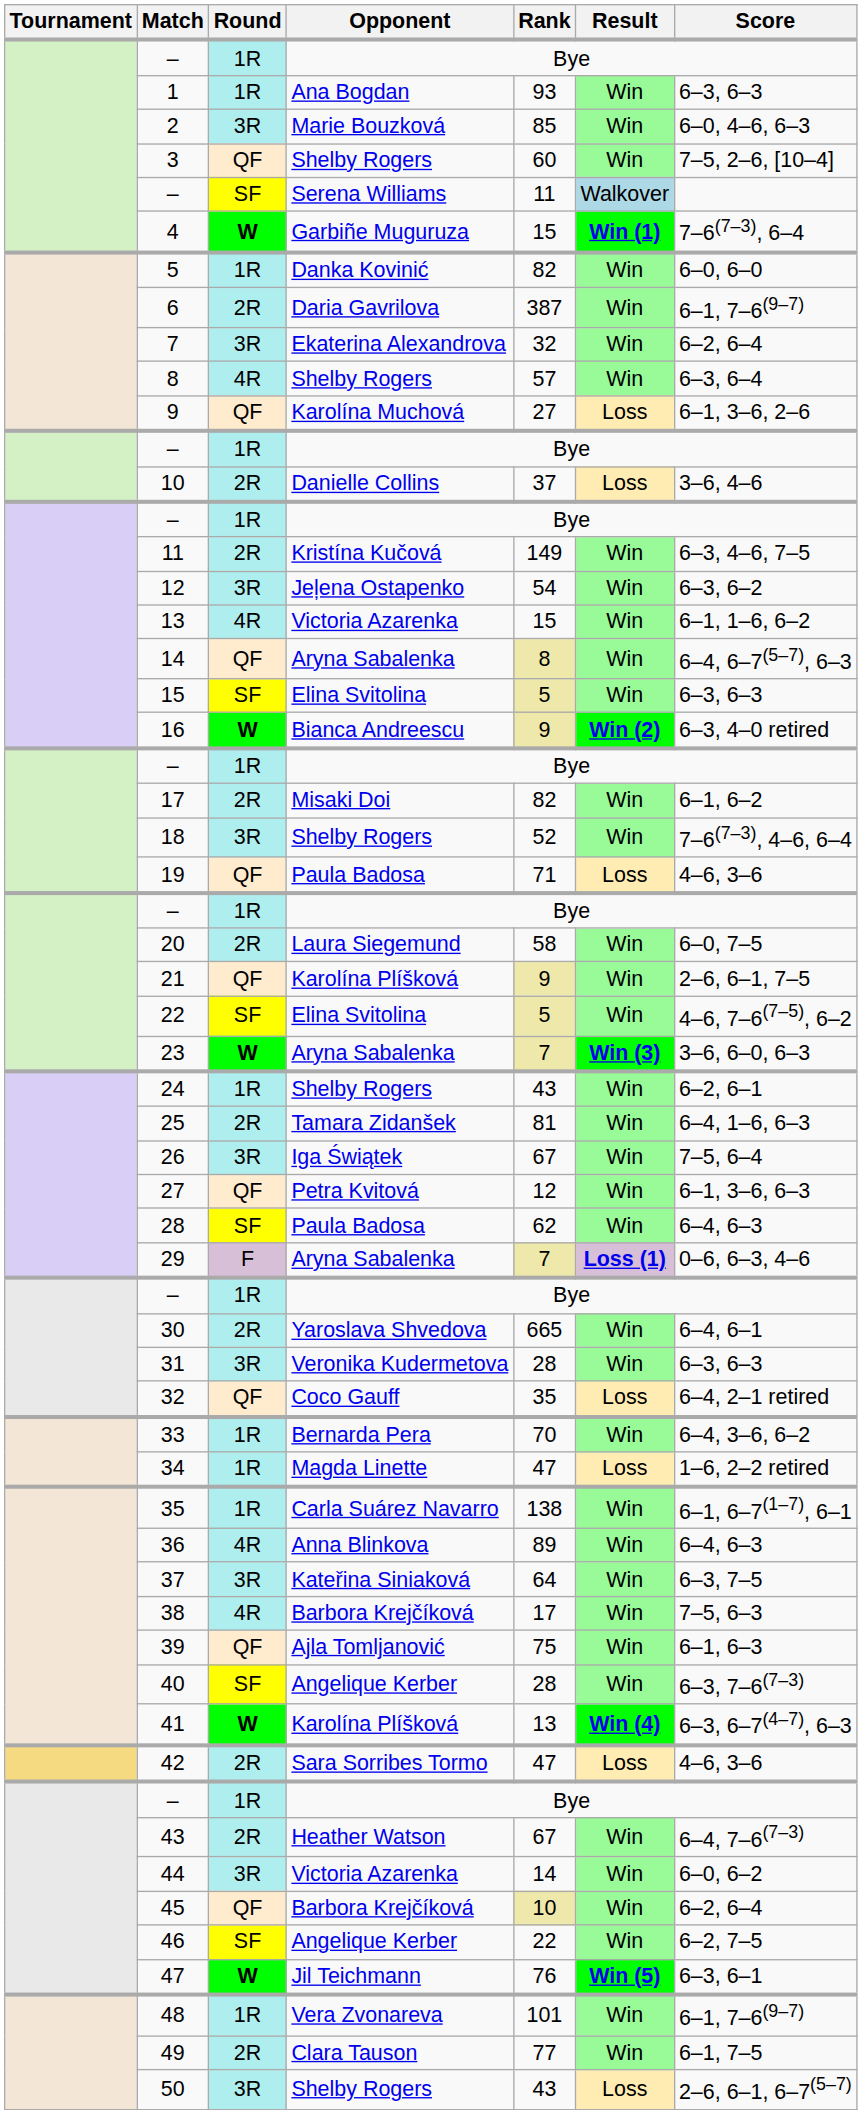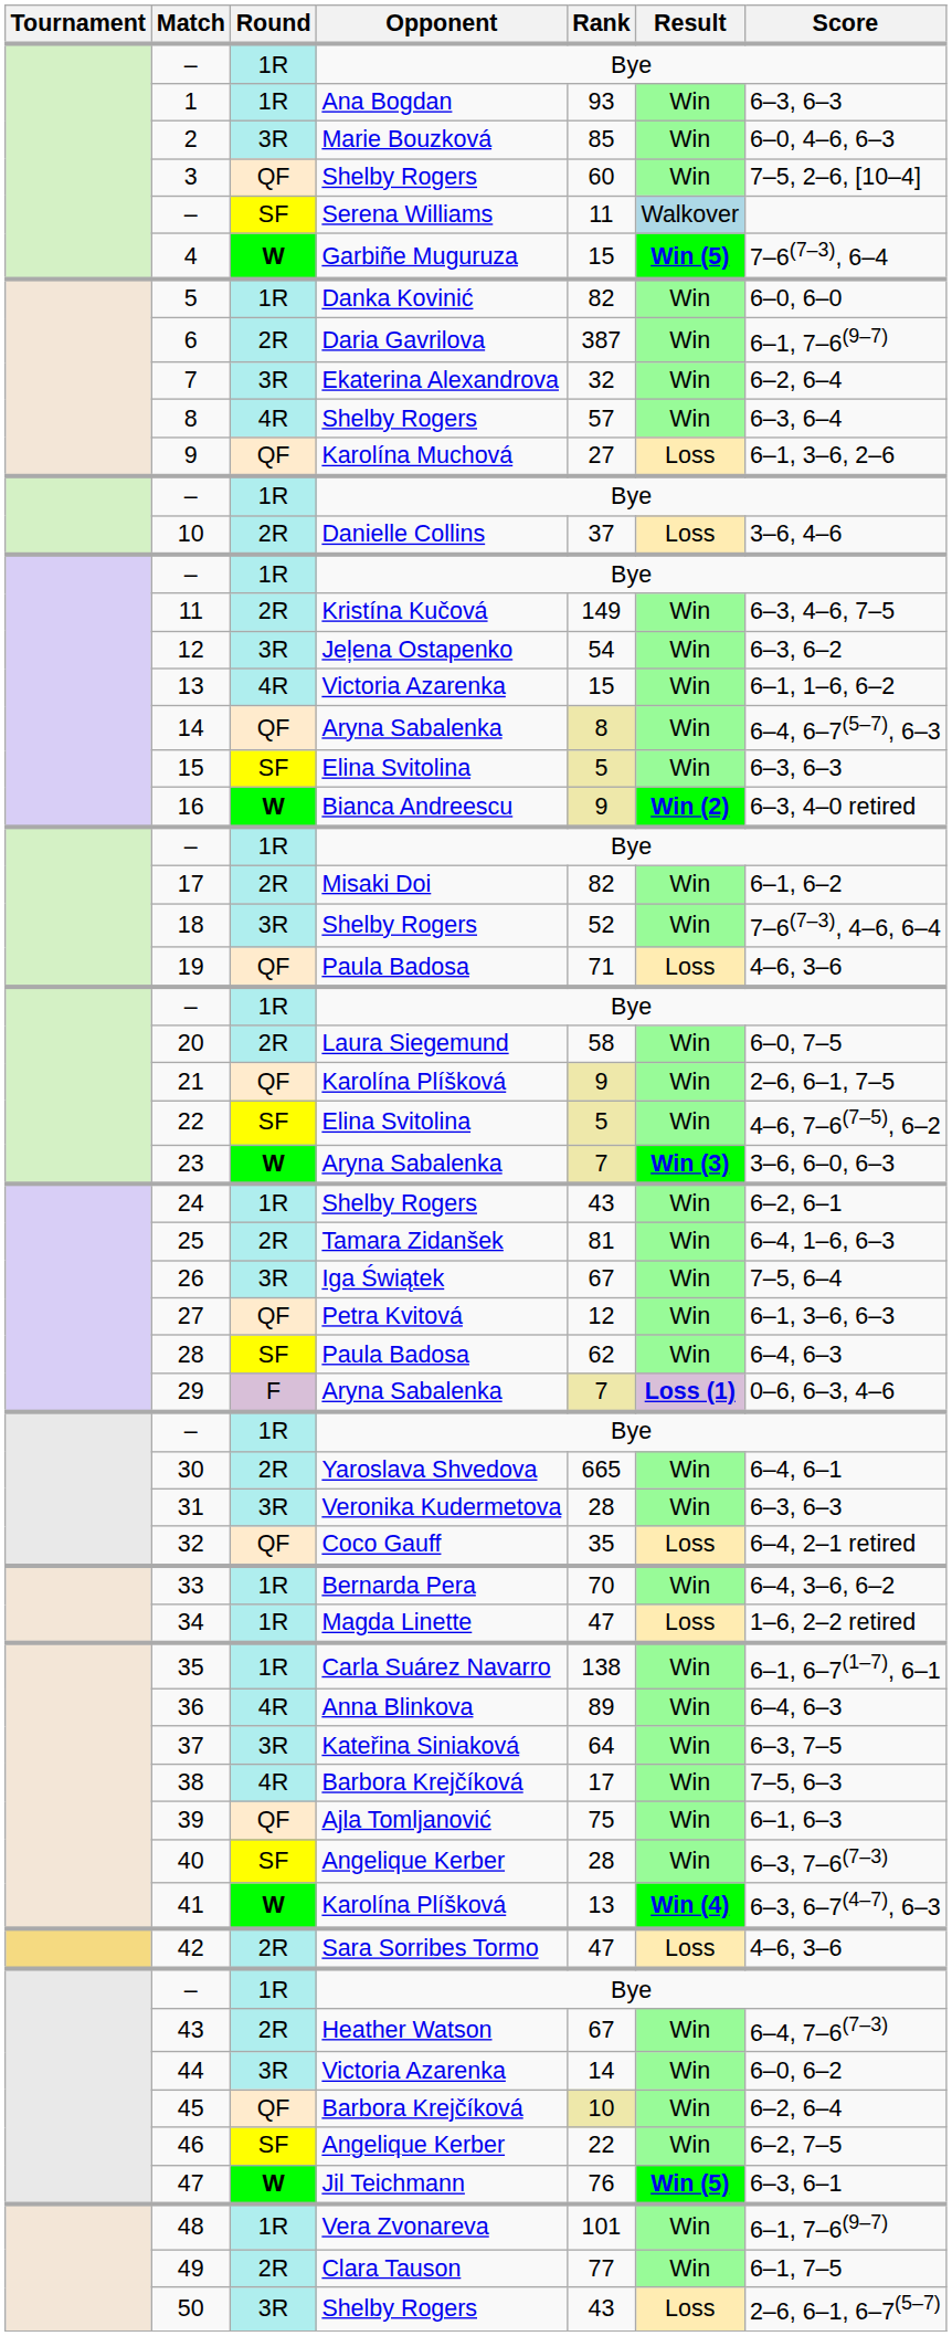 <table class="wikitable">
 <tr>
 <th>Tournament</th>
 <th>Match</th>
 <th>Round</th>
 <th>Opponent</th>
 <th>Rank</th>
 <th>Result</th>
 <th>Score</th>
 </tr>
 <tr style="border-top:3px solid #aaaaaa">
 <td rowspan="6" style="background:#d4f1c5; text-align:left"></td>
 <td style="text-align:center">–</td>
 <td style="text-align:center; background:#afeeee">1R</td>
 <td colspan="4" style="text-align:center">Bye</td>
 </tr>
 <tr>
 <td style="text-align:center">1</td>
 <td style="text-align:center; background:#afeeee">1R</td>
 <td> <a href='#'>Ana Bogdan</a></td>
 <td style="text-align:center">93</td>
 <td style="text-align:center; background:#98fb98">Win</td>
 <td>6–3, 6–3</td>
 </tr>
 <tr>
 <td style="text-align:center">2</td>
 <td style="text-align:center; background:#afeeee">3R</td>
 <td> <a href='#'>Marie Bouzková</a> </td>
 <td style="text-align:center">85</td>
 <td style="text-align:center; background:#98fb98">Win</td>
 <td>6–0, 4–6, 6–3</td>
 </tr>
 <tr>
 <td style="text-align:center">3</td>
 <td style="text-align:center; background:#ffebcd">QF</td>
 <td> <a href='#'>Shelby Rogers</a></td>
 <td style="text-align:center">60</td>
 <td style="text-align:center; background:#98fb98">Win</td>
 <td>7–5, 2–6, [10–4]</td>
 </tr>
 <tr>
 <td style="text-align:center">–</td>
 <td style="text-align:center; background:yellow">SF</td>
 <td> <a href='#'>Serena Williams</a> </td>
 <td style="text-align:center">11</td>
 <td style="text-align:center; background:lightblue">Walkover</td>
 <td></td>
 </tr>
 <tr>
 <td style="text-align:center">4</td>
 <td style="text-align:center; background:lime"><strong>W</strong></td>
 <td> <a href='#'>Garbiñe Muguruza</a> </td>
 <td style="text-align:center">15</td>
-<td style="text-align:center; background:lime"><strong><a href='#'>Win (1)</a></strong></td>
+<td style="text-align:center; background:lime"><strong><a href='#'>Win (5)</a></strong></td>
 <td>7–6<sup>(7–3)</sup>, 6–4</td>
 </tr>
 <tr style="border-top:3px solid #aaaaaa">
 <td rowspan="5" style="background:#f3e6d7; text-align:left"></td>
 <td style="text-align:center">5</td>
 <td style="text-align:center; background:#afeeee">1R</td>
 <td> <a href='#'>Danka Kovinić</a></td>
 <td style="text-align:center">82</td>
 <td style="text-align:center; background:#98fb98">Win</td>
 <td>6–0, 6–0</td>
 </tr>
 <tr>
 <td style="text-align:center">6</td>
 <td style="text-align:center; background:#afeeee">2R</td>
 <td> <a href='#'>Daria Gavrilova</a> </td>
 <td style="text-align:center">387</td>
 <td style="text-align:center; background:#98fb98">Win</td>
 <td>6–1, 7–6<sup>(9–7)</sup></td>
 </tr>
 <tr>
 <td style="text-align:center">7</td>
 <td style="text-align:center; background:#afeeee">3R</td>
 <td> <a href='#'>Ekaterina Alexandrova</a> </td>
 <td style="text-align:center">32</td>
 <td style="text-align:center; background:#98fb98">Win</td>
 <td>6–2, 6–4</td>
 </tr>
 <tr>
 <td style="text-align:center">8</td>
 <td style="text-align:center; background:#afeeee">4R</td>
 <td> <a href='#'>Shelby Rogers</a></td>
 <td style="text-align:center">57</td>
 <td style="text-align:center; background:#98fb98">Win</td>
 <td>6–3, 6–4</td>
 </tr>
 <tr>
 <td style="text-align:center">9</td>
 <td style="text-align:center; background:#ffebcd">QF</td>
 <td> <a href='#'>Karolína Muchová</a> </td>
 <td style="text-align:center">27</td>
 <td style="text-align:center; background:#ffecb2">Loss</td>
 <td>6–1, 3–6, 2–6</td>
 </tr>
 <tr style="border-top:3px solid #aaaaaa">
 <td rowspan="2" style="background:#d4f1c5; text-align:left"></td>
 <td style="text-align:center">–</td>
 <td style="text-align:center; background:#afeeee">1R</td>
 <td colspan="4" style="text-align:center">Bye</td>
 </tr>
 <tr>
 <td style="text-align:center">10</td>
 <td style="text-align:center; background:#afeeee">2R</td>
 <td> <a href='#'>Danielle Collins</a></td>
 <td style="text-align:center">37</td>
 <td style="text-align:center; background:#ffecb2">Loss</td>
 <td>3–6, 4–6</td>
 </tr>
 <tr style="border-top:3px solid #aaaaaa">
 <td rowspan="7" style="background:#d8cef6; text-align:left"></td>
 <td style="text-align:center">–</td>
 <td style="text-align:center; background:#afeeee">1R</td>
 <td colspan="4" style="text-align:center">Bye</td>
 </tr>
 <tr>
 <td style="text-align:center">11</td>
 <td style="text-align:center; background:#afeeee">2R</td>
 <td> <a href='#'>Kristína Kučová</a></td>
 <td style="text-align:center">149</td>
 <td style="text-align:center; background:#98fb98">Win</td>
 <td>6–3, 4–6, 7–5</td>
 </tr>
 <tr>
 <td style="text-align:center">12</td>
 <td style="text-align:center; background:#afeeee">3R</td>
 <td> <a href='#'>Jeļena Ostapenko</a></td>
 <td style="text-align:center">54</td>
 <td style="text-align:center; background:#98fb98">Win</td>
 <td>6–3, 6–2</td>
 </tr>
 <tr>
 <td style="text-align:center">13</td>
 <td style="text-align:center; background:#afeeee">4R</td>
 <td> <a href='#'>Victoria Azarenka</a> </td>
 <td style="text-align:center">15</td>
 <td style="text-align:center; background:#98fb98">Win</td>
 <td>6–1, 1–6, 6–2</td>
 </tr>
 <tr>
 <td style="text-align:center">14</td>
 <td style="text-align:center; background:#ffebcd">QF</td>
 <td> <a href='#'>Aryna Sabalenka</a> </td>
 <td style="text-align:center; background:#eee8aa">8</td>
 <td style="text-align:center; background:#98fb98">Win</td>
 <td>6–4, 6–7<sup>(5–7)</sup>, 6–3</td>
 </tr>
 <tr>
 <td style="text-align:center">15</td>
 <td style="text-align:center; background:yellow">SF</td>
 <td> <a href='#'>Elina Svitolina</a> </td>
 <td style="text-align:center; background:#eee8aa">5</td>
 <td style="text-align:center; background:#98fb98">Win</td>
 <td>6–3, 6–3</td>
 </tr>
 <tr>
 <td style="text-align:center">16</td>
 <td style="text-align:center; background:lime"><strong>W</strong></td>
 <td> <a href='#'>Bianca Andreescu</a> </td>
 <td style="text-align:center; background:#eee8aa">9</td>
 <td style="text-align:center; background:lime"><strong><a href='#'>Win (2)</a></strong></td>
 <td>6–3, 4–0 retired</td>
 </tr>
 <tr style="border-top:3px solid #aaaaaa">
 <td rowspan="4" style="background:#d4f1c5; text-align:left"></td>
 <td style="text-align:center">–</td>
 <td style="text-align:center; background:#afeeee">1R</td>
 <td colspan="4" style="text-align:center">Bye</td>
 </tr>
 <tr>
 <td style="text-align:center">17</td>
 <td style="text-align:center; background:#afeeee">2R</td>
 <td> <a href='#'>Misaki Doi</a></td>
 <td style="text-align:center">82</td>
 <td style="text-align:center; background:#98fb98">Win</td>
 <td>6–1, 6–2</td>
 </tr>
 <tr>
 <td style="text-align:center">18</td>
 <td style="text-align:center; background:#afeeee">3R</td>
 <td> <a href='#'>Shelby Rogers</a></td>
 <td style="text-align:center">52</td>
 <td style="text-align:center; background:#98fb98">Win</td>
 <td>7–6<sup>(7–3)</sup>, 4–6, 6–4</td>
 </tr>
 <tr>
 <td style="text-align:center">19</td>
 <td style="text-align:center; background:#ffebcd">QF</td>
 <td> <a href='#'>Paula Badosa</a></td>
 <td style="text-align:center">71</td>
 <td style="text-align:center; background:#ffecb2">Loss</td>
 <td>4–6, 3–6</td>
 </tr>
 <tr style="border-top:3px solid #aaaaaa">
 <td rowspan="5" style="background:#d4f1c5; text-align:left"></td>
 <td style="text-align:center">–</td>
 <td style="text-align:center; background:#afeeee">1R</td>
 <td colspan="4" style="text-align:center">Bye</td>
 </tr>
 <tr>
 <td style="text-align:center">20</td>
 <td style="text-align:center; background:#afeeee">2R</td>
 <td> <a href='#'>Laura Siegemund</a></td>
 <td style="text-align:center">58</td>
 <td style="text-align:center; background:#98fb98">Win</td>
 <td>6–0, 7–5</td>
 </tr>
 <tr>
 <td style="text-align:center">21</td>
 <td style="text-align:center; background:#ffebcd">QF</td>
 <td> <a href='#'>Karolína Plíšková</a> </td>
 <td style="text-align:center; background:#eee8aa">9</td>
 <td style="text-align:center; background:#98fb98">Win</td>
 <td>2–6, 6–1, 7–5</td>
 </tr>
 <tr>
 <td style="text-align:center">22</td>
 <td style="text-align:center; background:yellow">SF</td>
 <td> <a href='#'>Elina Svitolina</a> </td>
 <td style="text-align:center; background:#eee8aa">5</td>
 <td style="text-align:center; background:#98fb98">Win</td>
 <td>4–6, 7–6<sup>(7–5)</sup>, 6–2</td>
 </tr>
 <tr>
 <td style="text-align:center">23</td>
 <td style="text-align:center; background:lime"><strong>W</strong></td>
 <td> <a href='#'>Aryna Sabalenka</a> </td>
 <td style="text-align:center; background:#eee8aa">7</td>
 <td style="text-align:center; background:lime"><strong><a href='#'>Win (3)</a></strong></td>
 <td>3–6, 6–0, 6–3</td>
 </tr>
 <tr style="border-top:3px solid #aaaaaa">
 <td rowspan="6" style="background:#d8cef6; text-align:left"></td>
 <td style="text-align:center">24</td>
 <td style="text-align:center; background:#afeeee">1R</td>
 <td> <a href='#'>Shelby Rogers</a></td>
 <td style="text-align:center">43</td>
 <td style="text-align:center; background:#98fb98">Win</td>
 <td>6–2, 6–1</td>
 </tr>
 <tr>
 <td style="text-align:center">25</td>
 <td style="text-align:center; background:#afeeee">2R</td>
 <td> <a href='#'>Tamara Zidanšek</a></td>
 <td style="text-align:center">81</td>
 <td style="text-align:center; background:#98fb98">Win</td>
 <td>6–4, 1–6, 6–3</td>
 </tr>
 <tr>
 <td style="text-align:center">26</td>
 <td style="text-align:center; background:#afeeee">3R</td>
 <td> <a href='#'>Iga Świątek</a> </td>
 <td style="text-align:center">67</td>
 <td style="text-align:center; background:#98fb98">Win</td>
 <td>7–5, 6–4</td>
 </tr>
 <tr>
 <td style="text-align:center">27</td>
 <td style="text-align:center; background:#ffebcd">QF</td>
 <td> <a href='#'>Petra Kvitová</a> </td>
 <td style="text-align:center">12</td>
 <td style="text-align:center; background:#98fb98">Win</td>
 <td>6–1, 3–6, 6–3</td>
 </tr>
 <tr>
 <td style="text-align:center">28</td>
 <td style="text-align:center; background:yellow">SF</td>
 <td> <a href='#'>Paula Badosa</a> </td>
 <td style="text-align:center">62</td>
 <td style="text-align:center; background:#98fb98">Win</td>
 <td>6–4, 6–3</td>
 </tr>
 <tr>
 <td style="text-align:center">29</td>
 <td style="text-align:center; background:thistle">F</td>
 <td> <a href='#'>Aryna Sabalenka</a> </td>
 <td style="text-align:center; background:#eee8aa">7</td>
 <td style="text-align:center; background:thistle"><strong><a href='#'>Loss (1)</a></strong></td>
 <td>0–6, 6–3, 4–6</td>
 </tr>
 <tr style="border-top:3px solid #aaaaaa">
 <td rowspan="4" style="background:#e9e9e9; text-align:left"></td>
 <td style="text-align:center">–</td>
 <td style="text-align:center; background:#afeeee">1R</td>
 <td colspan="4" style="text-align:center">Bye</td>
 </tr>
 <tr>
 <td style="text-align:center">30</td>
 <td style="text-align:center; background:#afeeee">2R</td>
 <td> <a href='#'>Yaroslava Shvedova</a> </td>
 <td style="text-align:center">665</td>
 <td style="text-align:center; background:#98fb98">Win</td>
 <td>6–4, 6–1</td>
 </tr>
 <tr>
 <td style="text-align:center">31</td>
 <td style="text-align:center; background:#afeeee">3R</td>
 <td> <a href='#'>Veronika Kudermetova</a></td>
 <td style="text-align:center">28</td>
 <td style="text-align:center; background:#98fb98">Win</td>
 <td>6–3, 6–3</td>
 </tr>
 <tr>
 <td style="text-align:center">32</td>
 <td style="text-align:center; background:#ffebcd">QF</td>
 <td> <a href='#'>Coco Gauff</a> </td>
 <td style="text-align:center">35</td>
 <td style="text-align:center; background:#ffecb2">Loss</td>
 <td>6–4, 2–1 retired</td>
 </tr>
 <tr style="border-top:3px solid #aaaaaa">
 <td rowspan="2" style="background:#f3e6d7; text-align:left"></td>
 <td style="text-align:center">33</td>
 <td style="text-align:center; background:#afeeee">1R</td>
 <td> <a href='#'>Bernarda Pera</a></td>
 <td style="text-align:center">70</td>
 <td style="text-align:center; background:#98fb98">Win</td>
 <td>6–4, 3–6, 6–2</td>
 </tr>
 <tr>
 <td style="text-align:center">34</td>
 <td style="text-align:center; background:#afeeee">1R</td>
 <td> <a href='#'>Magda Linette</a></td>
 <td style="text-align:center">47</td>
 <td style="text-align:center; background:#ffecb2">Loss</td>
 <td>1–6, 2–2 retired</td>
 </tr>
 <tr style="border-top:3px solid #aaaaaa">
 <td rowspan="7" style="background:#f3e6d7; text-align:left"></td>
 <td style="text-align:center">35</td>
 <td style="text-align:center; background:#afeeee">1R</td>
 <td> <a href='#'>Carla Suárez Navarro</a> </td>
 <td style="text-align:center">138</td>
 <td style="text-align:center; background:#98fb98">Win</td>
 <td>6–1, 6–7<sup>(1–7)</sup>, 6–1</td>
 </tr>
 <tr>
 <td style="text-align:center">36</td>
 <td style="text-align:center; background:#afeeee">4R</td>
 <td> <a href='#'>Anna Blinkova</a></td>
 <td style="text-align:center">89</td>
 <td style="text-align:center; background:#98fb98">Win</td>
 <td>6–4, 6–3</td>
 </tr>
 <tr>
 <td style="text-align:center">37</td>
 <td style="text-align:center; background:#afeeee">3R</td>
 <td> <a href='#'>Kateřina Siniaková</a></td>
 <td style="text-align:center">64</td>
 <td style="text-align:center; background:#98fb98">Win</td>
 <td>6–3, 7–5</td>
 </tr>
 <tr>
 <td style="text-align:center">38</td>
 <td style="text-align:center; background:#afeeee">4R</td>
 <td> <a href='#'>Barbora Krejčíková</a> </td>
 <td style="text-align:center">17</td>
 <td style="text-align:center; background:#98fb98">Win</td>
 <td>7–5, 6–3</td>
 </tr>
 <tr>
 <td style="text-align:center">39</td>
 <td style="text-align:center; background:#ffebcd">QF</td>
 <td> <a href='#'>Ajla Tomljanović</a></td>
 <td style="text-align:center">75</td>
 <td style="text-align:center; background:#98fb98">Win</td>
 <td>6–1, 6–3</td>
 </tr>
 <tr>
 <td style="text-align:center">40</td>
 <td style="text-align:center; background:yellow">SF</td>
 <td> <a href='#'>Angelique Kerber</a> </td>
 <td style="text-align:center">28</td>
 <td style="text-align:center; background:#98fb98">Win</td>
 <td>6–3, 7–6<sup>(7–3)</sup></td>
 </tr>
 <tr>
 <td style="text-align:center">41</td>
 <td style="text-align:center; background:lime"><strong>W</strong></td>
 <td> <a href='#'>Karolína Plíšková</a> </td>
 <td style="text-align:center">13</td>
 <td style="text-align:center; background:lime"><strong><a href='#'>Win (4)</a></strong></td>
 <td>6–3, 6–7<sup>(4–7)</sup>, 6–3</td>
 </tr>
 <tr style="border-top:3px solid #aaaaaa">
 <td style="background:#f5da81; text-align:left"></td>
 <td style="text-align:center">42</td>
 <td style="text-align:center; background:#afeeee">2R</td>
 <td> <a href='#'>Sara Sorribes Tormo</a></td>
 <td style="text-align:center">47</td>
 <td style="text-align:center; background:#ffecb2">Loss</td>
 <td>4–6, 3–6</td>
 </tr>
 <tr style="border-top:3px solid #aaaaaa">
 <td rowspan="6" style="background:#e9e9e9; text-align:left"></td>
 <td style="text-align:center">–</td>
 <td style="text-align:center; background:#afeeee">1R</td>
 <td colspan="4" style="text-align:center">Bye</td>
 </tr>
 <tr>
 <td style="text-align:center">43</td>
 <td style="text-align:center; background:#afeeee">2R</td>
 <td> <a href='#'>Heather Watson</a> </td>
 <td style="text-align:center">67</td>
 <td style="text-align:center; background:#98fb98">Win</td>
 <td>6–4, 7–6<sup>(7–3)</sup></td>
 </tr>
 <tr>
 <td style="text-align:center">44</td>
 <td style="text-align:center; background:#afeeee">3R</td>
 <td> <a href='#'>Victoria Azarenka</a> </td>
 <td style="text-align:center">14</td>
 <td style="text-align:center; background:#98fb98">Win</td>
 <td>6–0, 6–2</td>
 </tr>
 <tr>
 <td style="text-align:center">45</td>
 <td style="text-align:center; background:#ffebcd">QF</td>
 <td> <a href='#'>Barbora Krejčíková</a> </td>
 <td style="text-align:center; background:#eee8aa">10</td>
 <td style="text-align:center; background:#98fb98">Win</td>
 <td>6–2, 6–4</td>
 </tr>
 <tr>
 <td style="text-align:center">46</td>
 <td style="text-align:center; background:yellow">SF</td>
 <td> <a href='#'>Angelique Kerber</a></td>
 <td style="text-align:center">22</td>
 <td style="text-align:center; background:#98fb98">Win</td>
 <td>6–2, 7–5</td>
 </tr>
 <tr>
 <td style="text-align:center">47</td>
 <td style="text-align:center; background:lime"><strong>W</strong></td>
 <td> <a href='#'>Jil Teichmann</a> </td>
 <td style="text-align:center">76</td>
 <td style="text-align:center; background:lime"><strong><a href='#'>Win (5)</a></strong></td>
 <td>6–3, 6–1</td>
 </tr>
 <tr style="border-top:3px solid #aaaaaa">
 <td rowspan="3" style="background:#f3e6d7; text-align:left"></td>
 <td style="text-align:center">48</td>
 <td style="text-align:center; background:#afeeee">1R</td>
 <td> <a href='#'>Vera Zvonareva</a></td>
 <td style="text-align:center">101</td>
 <td style="text-align:center; background:#98fb98">Win</td>
 <td>6–1, 7–6<sup>(9–7)</sup></td>
 </tr>
 <tr>
 <td style="text-align:center">49</td>
 <td style="text-align:center; background:#afeeee">2R</td>
 <td> <a href='#'>Clara Tauson</a></td>
 <td style="text-align:center">77</td>
 <td style="text-align:center; background:#98fb98">Win</td>
 <td>6–1, 7–5</td>
 </tr>
 <tr>
 <td style="text-align:center">50</td>
 <td style="text-align:center; background:#afeeee">3R</td>
 <td> <a href='#'>Shelby Rogers</a></td>
 <td style="text-align:center">43</td>
 <td style="text-align:center; background:#ffecb2">Loss</td>
 <td>2–6, 6–1, 6–7<sup>(5–7)</sup></td>
 </tr>
 <tr>
 </tr>
 </table>
